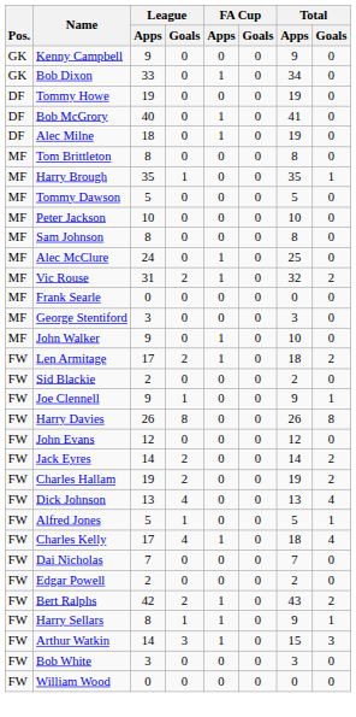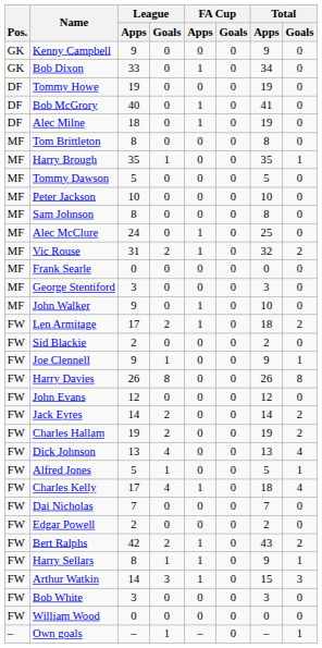 <table class="wikitable" style="text-align:center">
 <tr>
 <th rowspan="2" valign="bottom">Pos.</th>
 <th rowspan="2">Name</th>
 <th colspan="2" width="85">League</th>
 <th colspan="2" width="85">FA Cup</th>
 <th colspan="2" width="85">Total</th>
 </tr>
 <tr>
 <th>Apps</th>
 <th>Goals</th>
 <th>Apps</th>
 <th>Goals</th>
 <th>Apps</th>
 <th>Goals</th>
 </tr>
 <tr>
 <td align="left">GK</td>
 <td align="left"> <a href='#'>Kenny Campbell</a></td>
 <td>9</td>
 <td>0</td>
 <td>0</td>
 <td>0</td>
 <td>9</td>
 <td>0</td>
 </tr>
 <tr>
 <td align="left">GK</td>
 <td align="left"> <a href='#'>Bob Dixon</a></td>
 <td>33</td>
 <td>0</td>
 <td>1</td>
 <td>0</td>
 <td>34</td>
 <td>0</td>
 </tr>
 <tr>
 <td align="left">DF</td>
 <td align="left"> <a href='#'>Tommy Howe</a></td>
 <td>19</td>
 <td>0</td>
 <td>0</td>
 <td>0</td>
 <td>19</td>
 <td>0</td>
 </tr>
 <tr>
 <td align="left">DF</td>
 <td align="left"> <a href='#'>Bob McGrory</a></td>
 <td>40</td>
 <td>0</td>
 <td>1</td>
 <td>0</td>
 <td>41</td>
 <td>0</td>
 </tr>
 <tr>
 <td align="left">DF</td>
 <td align="left"> <a href='#'>Alec Milne</a></td>
 <td>18</td>
 <td>0</td>
 <td>1</td>
 <td>0</td>
 <td>19</td>
 <td>0</td>
 </tr>
 <tr>
 <td align="left">MF</td>
 <td align="left"> <a href='#'>Tom Brittleton</a></td>
 <td>8</td>
 <td>0</td>
 <td>0</td>
 <td>0</td>
 <td>8</td>
 <td>0</td>
 </tr>
 <tr>
 <td align="left">MF</td>
 <td align="left"> <a href='#'>Harry Brough</a></td>
 <td>35</td>
 <td>1</td>
 <td>0</td>
 <td>0</td>
 <td>35</td>
 <td>1</td>
 </tr>
 <tr>
 <td align="left">MF</td>
 <td align="left"> <a href='#'>Tommy Dawson</a></td>
 <td>5</td>
 <td>0</td>
 <td>0</td>
 <td>0</td>
 <td>5</td>
 <td>0</td>
 </tr>
 <tr>
 <td align="left">MF</td>
 <td align="left"> <a href='#'>Peter Jackson</a></td>
 <td>10</td>
 <td>0</td>
 <td>0</td>
 <td>0</td>
 <td>10</td>
 <td>0</td>
 </tr>
 <tr>
 <td align="left">MF</td>
 <td align="left"> <a href='#'>Sam Johnson</a></td>
 <td>8</td>
 <td>0</td>
 <td>0</td>
 <td>0</td>
 <td>8</td>
 <td>0</td>
 </tr>
 <tr>
 <td align="left">MF</td>
 <td align="left"> <a href='#'>Alec McClure</a></td>
 <td>24</td>
 <td>0</td>
 <td>1</td>
 <td>0</td>
 <td>25</td>
 <td>0</td>
 </tr>
 <tr>
 <td align="left">MF</td>
 <td align="left"> <a href='#'>Vic Rouse</a></td>
 <td>31</td>
 <td>2</td>
 <td>1</td>
 <td>0</td>
 <td>32</td>
 <td>2</td>
 </tr>
 <tr>
 <td align="left">MF</td>
 <td align="left"> <a href='#'>Frank Searle</a></td>
 <td>0</td>
 <td>0</td>
 <td>0</td>
 <td>0</td>
 <td>0</td>
 <td>0</td>
 </tr>
 <tr>
 <td align="left">MF</td>
 <td align="left"> <a href='#'>George Stentiford</a></td>
 <td>3</td>
 <td>0</td>
 <td>0</td>
 <td>0</td>
 <td>3</td>
 <td>0</td>
 </tr>
 <tr>
 <td align="left">MF</td>
 <td align="left"> <a href='#'>John Walker</a></td>
 <td>9</td>
 <td>0</td>
 <td>1</td>
 <td>0</td>
 <td>10</td>
 <td>0</td>
 </tr>
 <tr>
 <td align="left">FW</td>
 <td align="left"> <a href='#'>Len Armitage</a></td>
 <td>17</td>
 <td>2</td>
 <td>1</td>
 <td>0</td>
 <td>18</td>
 <td>2</td>
 </tr>
 <tr>
 <td align="left">FW</td>
 <td align="left"> <a href='#'>Sid Blackie</a></td>
 <td>2</td>
 <td>0</td>
 <td>0</td>
 <td>0</td>
 <td>2</td>
 <td>0</td>
 </tr>
 <tr>
 <td align="left">FW</td>
 <td align="left"> <a href='#'>Joe Clennell</a></td>
 <td>9</td>
 <td>1</td>
 <td>0</td>
 <td>0</td>
 <td>9</td>
 <td>1</td>
 </tr>
 <tr>
 <td align="left">FW</td>
 <td align="left"> <a href='#'>Harry Davies</a></td>
 <td>26</td>
 <td>8</td>
 <td>0</td>
 <td>0</td>
 <td>26</td>
 <td>8</td>
 </tr>
 <tr>
 <td align="left">FW</td>
 <td align="left"> <a href='#'>John Evans</a></td>
 <td>12</td>
 <td>0</td>
 <td>0</td>
 <td>0</td>
 <td>12</td>
 <td>0</td>
 </tr>
 <tr>
 <td align="left">FW</td>
 <td align="left"> <a href='#'>Jack Eyres</a></td>
 <td>14</td>
 <td>2</td>
 <td>0</td>
 <td>0</td>
 <td>14</td>
 <td>2</td>
 </tr>
 <tr>
 <td align="left">FW</td>
 <td align="left"> <a href='#'>Charles Hallam</a></td>
 <td>19</td>
 <td>2</td>
 <td>0</td>
 <td>0</td>
 <td>19</td>
 <td>2</td>
 </tr>
 <tr>
 <td align="left">FW</td>
 <td align="left"> <a href='#'>Dick Johnson</a></td>
 <td>13</td>
 <td>4</td>
 <td>0</td>
 <td>0</td>
 <td>13</td>
 <td>4</td>
 </tr>
 <tr>
 <td align="left">FW</td>
 <td align="left"> <a href='#'>Alfred Jones</a></td>
 <td>5</td>
 <td>1</td>
 <td>0</td>
 <td>0</td>
 <td>5</td>
 <td>1</td>
 </tr>
 <tr>
 <td align="left">FW</td>
 <td align="left"> <a href='#'>Charles Kelly</a></td>
 <td>17</td>
 <td>4</td>
 <td>1</td>
 <td>0</td>
 <td>18</td>
 <td>4</td>
 </tr>
 <tr>
 <td align="left">FW</td>
 <td align="left"> <a href='#'>Dai Nicholas</a></td>
 <td>7</td>
 <td>0</td>
 <td>0</td>
 <td>0</td>
 <td>7</td>
 <td>0</td>
 </tr>
 <tr>
 <td align="left">FW</td>
 <td align="left"> <a href='#'>Edgar Powell</a></td>
 <td>2</td>
 <td>0</td>
 <td>0</td>
 <td>0</td>
 <td>2</td>
 <td>0</td>
 </tr>
 <tr>
 <td align="left">FW</td>
 <td align="left"> <a href='#'>Bert Ralphs</a></td>
 <td>42</td>
 <td>2</td>
 <td>1</td>
 <td>0</td>
 <td>43</td>
 <td>2</td>
 </tr>
 <tr>
 <td align="left">FW</td>
 <td align="left"> <a href='#'>Harry Sellars</a></td>
 <td>8</td>
 <td>1</td>
 <td>1</td>
 <td>0</td>
 <td>9</td>
 <td>1</td>
 </tr>
 <tr>
 <td align="left">FW</td>
 <td align="left"> <a href='#'>Arthur Watkin</a></td>
 <td>14</td>
 <td>3</td>
 <td>1</td>
 <td>0</td>
 <td>15</td>
 <td>3</td>
 </tr>
 <tr>
 <td align="left">FW</td>
 <td align="left"> <a href='#'>Bob White</a></td>
 <td>3</td>
 <td>0</td>
 <td>0</td>
 <td>0</td>
 <td>3</td>
 <td>0</td>
 </tr>
 <tr>
 <td align="left">FW</td>
 <td align="left"> <a href='#'>William Wood</a></td>
 <td>0</td>
 <td>0</td>
 <td>0</td>
 <td>0</td>
 <td>0</td>
 <td>0</td>
 </tr>
+<tr>
+<td align="left">–</td>
+<td align="left"><a href='#'>Own goals</a></td>
+<td>–</td>
+<td>1</td>
+<td>–</td>
+<td>0</td>
+<td>–</td>
+<td>1</td>
+</tr>
 </table>
